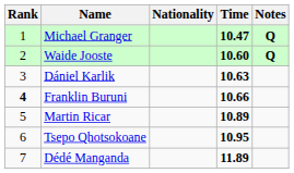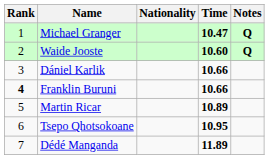 <table class="wikitable sortable" style="text-align:center">
 <tr>
 <th>Rank</th>
 <th>Name</th>
 <th>Nationality</th>
 <th>Time</th>
 <th>Notes</th>
 </tr>
 <tr bgcolor=ccffcc>
 <td>1</td>
 <td align=left><a href='#'>Michael Granger</a></td>
 <td align=left></td>
 <td><strong>10.47</strong></td>
 <td><strong>Q</strong></td>
 </tr>
 <tr bgcolor=ccffcc>
 <td>2</td>
 <td align=left><a href='#'>Waide Jooste</a></td>
 <td align=left></td>
 <td><strong>10.60</strong></td>
 <td><strong>Q</strong></td>
 </tr>
 <tr>
 <td>3</td>
 <td align=left><a href='#'>Dániel Karlik</a></td>
 <td align=left></td>
-<td><strong>10.63</strong></td>
+<td><strong>10.66</strong></td>
 <td></td>
 </tr>
 <tr>
 <td><strong>4</strong></td>
 <td align=left><a href='#'>Franklin Buruni</a></td>
 <td align=left></td>
 <td><strong>10.66</strong></td>
 <td></td>
 </tr>
 <tr>
 <td>5</td>
 <td align=left><a href='#'>Martin Ricar</a></td>
 <td align=left></td>
 <td><strong>10.89</strong></td>
 <td></td>
 </tr>
 <tr>
 <td>6</td>
 <td align=left><a href='#'>Tsepo Qhotsokoane</a></td>
 <td align=left></td>
 <td><strong>10.95</strong></td>
 <td></td>
 </tr>
 <tr>
 <td>7</td>
 <td align=left><a href='#'>Dédé Manganda</a></td>
 <td align=left></td>
 <td><strong>11.89</strong></td>
 <td></td>
 </tr>
 </table>
